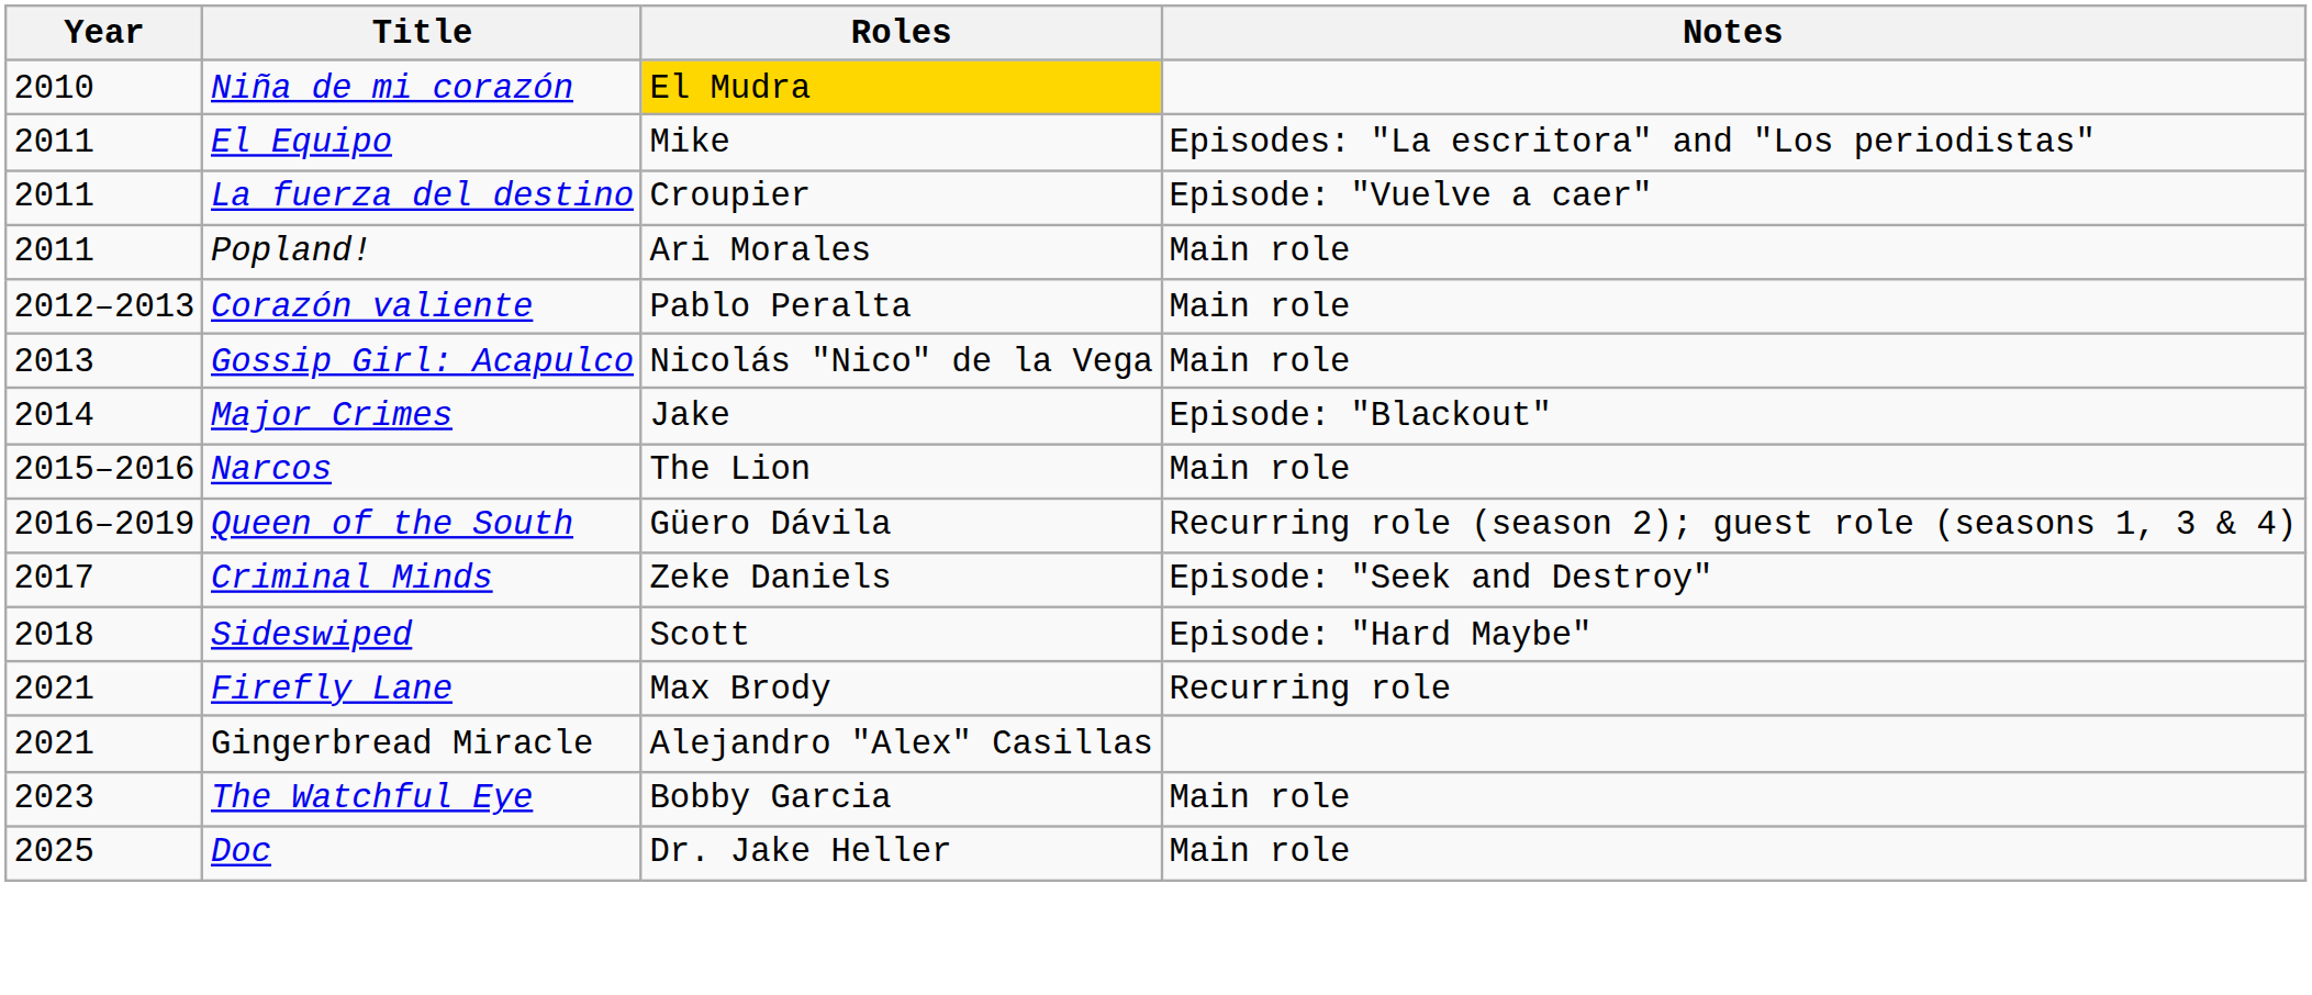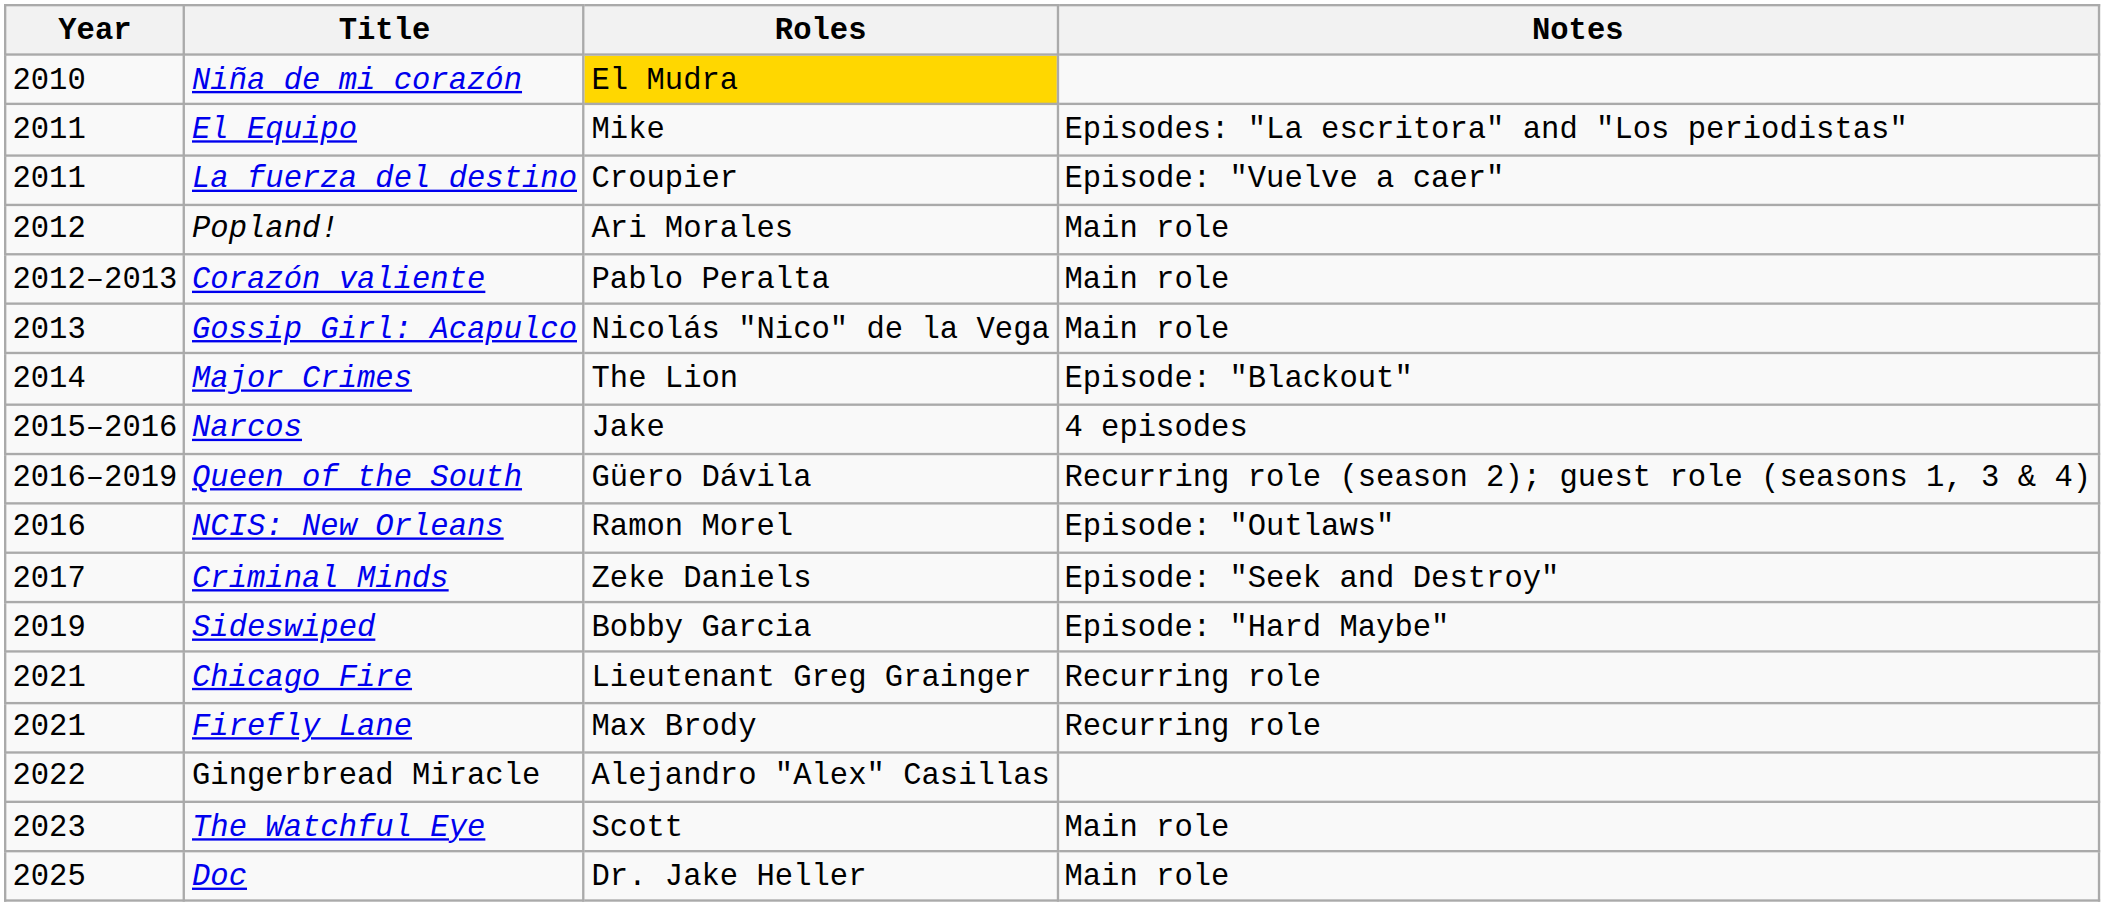 <table class="wikitable sortable">
 <tr>
 <th>Year</th>
 <th>Title</th>
 <th>Roles</th>
 <th>Notes</th>
 </tr>
 <tr>
 <td>2010</td>
 <td><em><a href='#'>Niña de mi corazón</a></em></td>
 <td style="background: gold;">El Mudra</td>
 <td></td>
 </tr>
 <tr>
 <td>2011</td>
 <td><em><a href='#'>El Equipo</a></em></td>
 <td>Mike</td>
 <td>Episodes: "La escritora" and "Los periodistas"</td>
 </tr>
 <tr>
 <td>2011</td>
 <td><em><a href='#'>La fuerza del destino</a></em></td>
 <td>Croupier</td>
 <td>Episode: "Vuelve a caer"</td>
 </tr>
 <tr>
-<td>2011</td>
+<td>2012</td>
 <td><em>Popland!</em></td>
 <td>Ari Morales</td>
 <td>Main role</td>
 </tr>
 <tr>
 <td>2012–2013</td>
 <td><em><a href='#'>Corazón valiente</a></em></td>
 <td>Pablo Peralta</td>
 <td>Main role</td>
 </tr>
 <tr>
 <td>2013</td>
 <td><em><a href='#'>Gossip Girl: Acapulco</a></em></td>
 <td>Nicolás "Nico" de la Vega</td>
 <td>Main role</td>
 </tr>
 <tr>
 <td>2014</td>
 <td><em><a href='#'>Major Crimes</a></em></td>
-<td>Jake</td>
+<td>The Lion</td>
 <td>Episode: "Blackout"</td>
 </tr>
 <tr>
 <td>2015–2016</td>
 <td><em><a href='#'>Narcos</a></em></td>
-<td>The Lion</td>
-<td>Main role</td>
+<td>Jake</td>
+<td>4 episodes</td>
 </tr>
 <tr>
 <td>2016–2019</td>
 <td><em><a href='#'>Queen of the South</a></em></td>
 <td>Güero Dávila</td>
 <td>Recurring role (season 2); guest role (seasons 1, 3 & 4)</td>
 </tr>
 <tr>
+<td>2016</td>
+<td><em><a href='#'>NCIS: New Orleans</a></em></td>
+<td>Ramon Morel</td>
+<td>Episode: "Outlaws"</td>
+</tr>
+<tr>
 <td>2017</td>
 <td><em><a href='#'>Criminal Minds</a></em></td>
 <td>Zeke Daniels</td>
 <td>Episode: "Seek and Destroy"</td>
 </tr>
 <tr>
-<td>2018</td>
+<td>2019</td>
 <td><em><a href='#'>Sideswiped</a></em></td>
-<td>Scott</td>
+<td>Bobby Garcia</td>
 <td>Episode: "Hard Maybe"</td>
+</tr>
+<tr>
+<td>2021</td>
+<td><em><a href='#'>Chicago Fire</a></em></td>
+<td>Lieutenant Greg Grainger</td>
+<td>Recurring role</td>
 </tr>
 <tr>
 <td>2021</td>
 <td><em><a href='#'>Firefly Lane</a></em></td>
 <td>Max Brody</td>
 <td>Recurring role</td>
 </tr>
 <tr>
-<td>2021</td>
+<td>2022</td>
 <td>Gingerbread Miracle</td>
 <td>Alejandro "Alex" Casillas</td>
 <td></td>
 </tr>
 <tr>
 <td>2023</td>
 <td><em><a href='#'>The Watchful Eye</a></em></td>
-<td>Bobby Garcia</td>
+<td>Scott</td>
 <td>Main role</td>
 </tr>
 <tr>
 <td>2025</td>
 <td><em><a href='#'>Doc</a></em></td>
 <td>Dr. Jake Heller</td>
 <td>Main role</td>
 </tr>
 </table>
